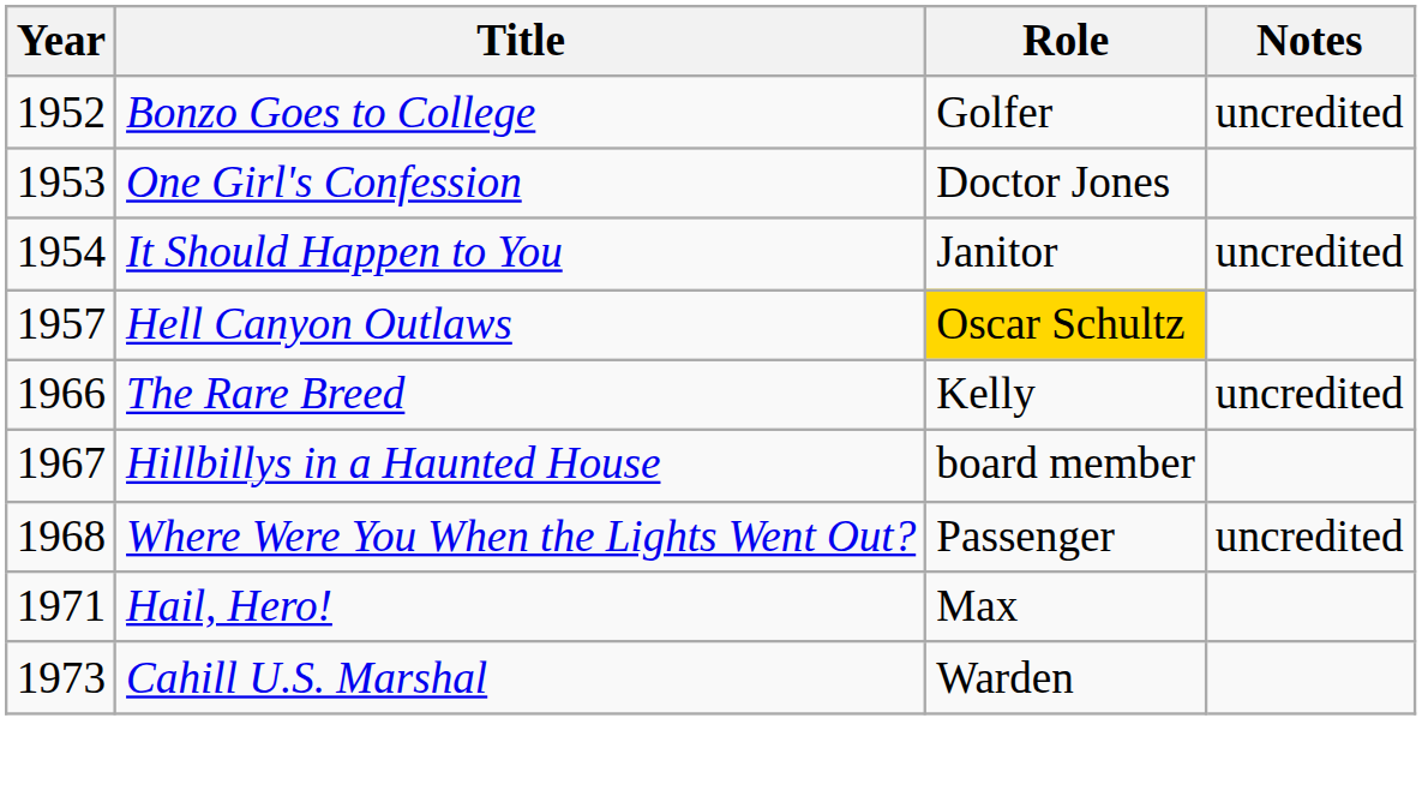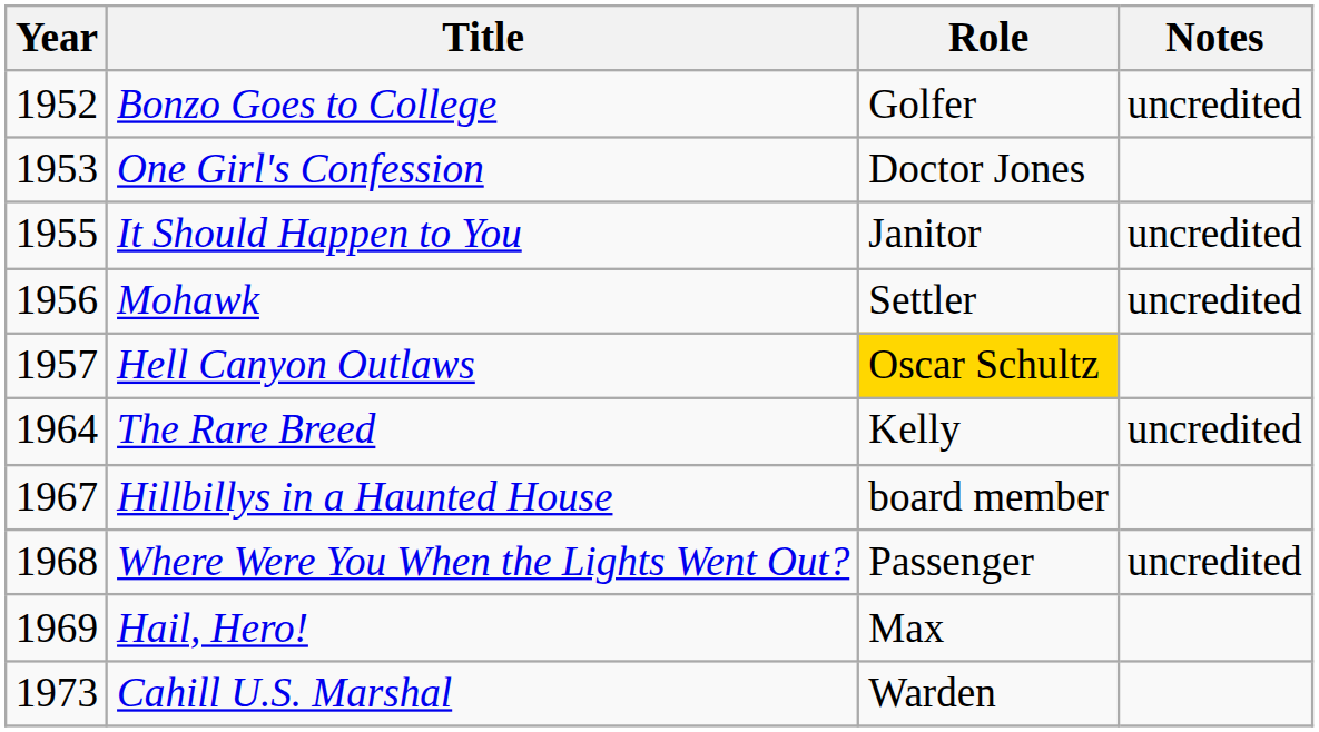 <table class="wikitable">
 <tr>
 <th>Year</th>
 <th>Title</th>
 <th>Role</th>
 <th>Notes</th>
 </tr>
 <tr>
 <td>1952</td>
 <td><em><a href='#'>Bonzo Goes to College</a></em></td>
 <td>Golfer</td>
 <td>uncredited</td>
 </tr>
 <tr>
 <td>1953</td>
 <td><em><a href='#'>One Girl's Confession</a></em></td>
 <td>Doctor Jones</td>
 <td></td>
 </tr>
 <tr>
-<td>1954</td>
+<td>1955</td>
 <td><em><a href='#'>It Should Happen to You</a></em></td>
 <td>Janitor</td>
+<td>uncredited</td>
+</tr>
+<tr>
+<td>1956</td>
+<td><em><a href='#'>Mohawk</a></em></td>
+<td>Settler</td>
 <td>uncredited</td>
 </tr>
 <tr>
 <td>1957</td>
 <td><em><a href='#'>Hell Canyon Outlaws</a></em></td>
 <td style="background: gold;">Oscar Schultz</td>
 <td></td>
 </tr>
 <tr>
-<td>1966</td>
+<td>1964</td>
 <td><em><a href='#'>The Rare Breed</a></em></td>
 <td>Kelly</td>
 <td>uncredited</td>
 </tr>
 <tr>
 <td>1967</td>
 <td><em><a href='#'>Hillbillys in a Haunted House</a></em></td>
 <td>board member</td>
 <td></td>
 </tr>
 <tr>
 <td>1968</td>
 <td><em><a href='#'>Where Were You When the Lights Went Out?</a></em></td>
 <td>Passenger</td>
 <td>uncredited</td>
 </tr>
 <tr>
-<td>1971</td>
+<td>1969</td>
 <td><em><a href='#'>Hail, Hero!</a></em></td>
 <td>Max</td>
 <td></td>
 </tr>
 <tr>
 <td>1973</td>
 <td><em><a href='#'>Cahill U.S. Marshal</a></em></td>
 <td>Warden</td>
 <td></td>
 </tr>
 </table>
